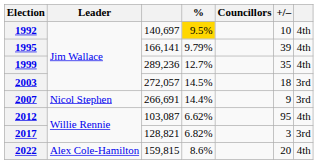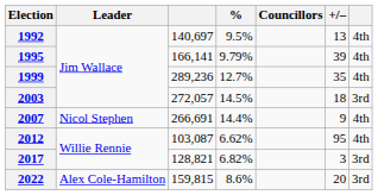 <table class="wikitable" style="text-align:right">
 <tr>
 <th>Election</th>
 <th>Leader</th>
 <th></th>
 <th>%</th>
 <th>Councillors</th>
 <th>+/–</th>
 <th></th>
 </tr>
 <tr>
 <th><a href='#'>1992</a></th>
 <td rowspan="4" align=left><a href='#'>Jim Wallace</a></td>
 <td>140,697</td>
-<td style="background: gold;">9.5%</td>
+<td>9.5%</td>
 <td></td>
-<td> 10</td>
+<td> 13</td>
 <td> 4th</td>
 </tr>
 <tr>
 <th><a href='#'>1995</a></th>
 <td>166,141</td>
 <td>9.79%</td>
 <td></td>
 <td> 39</td>
 <td> 4th</td>
 </tr>
 <tr>
 <th><a href='#'>1999</a></th>
 <td>289,236</td>
 <td>12.7%</td>
 <td></td>
 <td> 35</td>
 <td> 4th</td>
 </tr>
 <tr>
 <th><a href='#'>2003</a></th>
 <td>272,057</td>
 <td>14.5%</td>
 <td></td>
 <td> 18</td>
 <td> 3rd</td>
 </tr>
 <tr>
 <th><a href='#'>2007</a></th>
 <td rowspan="1" align=left><a href='#'>Nicol Stephen</a></td>
 <td>266,691</td>
 <td>14.4%</td>
 <td></td>
 <td> 9</td>
-<td> 3rd</td>
+<td> 4th</td>
 </tr>
 <tr>
 <th><a href='#'>2012</a></th>
 <td rowspan="2" align=left><a href='#'>Willie Rennie</a></td>
 <td>103,087</td>
 <td>6.62%</td>
 <td></td>
 <td> 95</td>
 <td> 4th</td>
 </tr>
 <tr>
 <th><a href='#'>2017</a></th>
 <td>128,821</td>
 <td>6.82%</td>
 <td></td>
 <td> 3</td>
 <td> 3rd</td>
 </tr>
 <tr>
 <th><a href='#'>2022</a></th>
 <td rowspan="2" align=left><a href='#'>Alex Cole-Hamilton</a></td>
 <td>159,815</td>
 <td>8.6%</td>
 <td></td>
 <td> 20</td>
-<td> 4th</td>
+<td> 3rd</td>
 </tr>
 </table>
